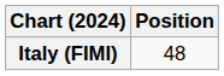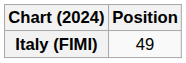 <table class="wikitable sortable plainrowheaders" style="text-align:center">
 <tr>
 <th scope="col">Chart (2024)</th>
 <th scope="col">Position</th>
 </tr>
 <tr>
 <th scope="row">Italy (FIMI)</th>
-<td>48</td>
+<td>49</td>
 </tr>
 </table>
